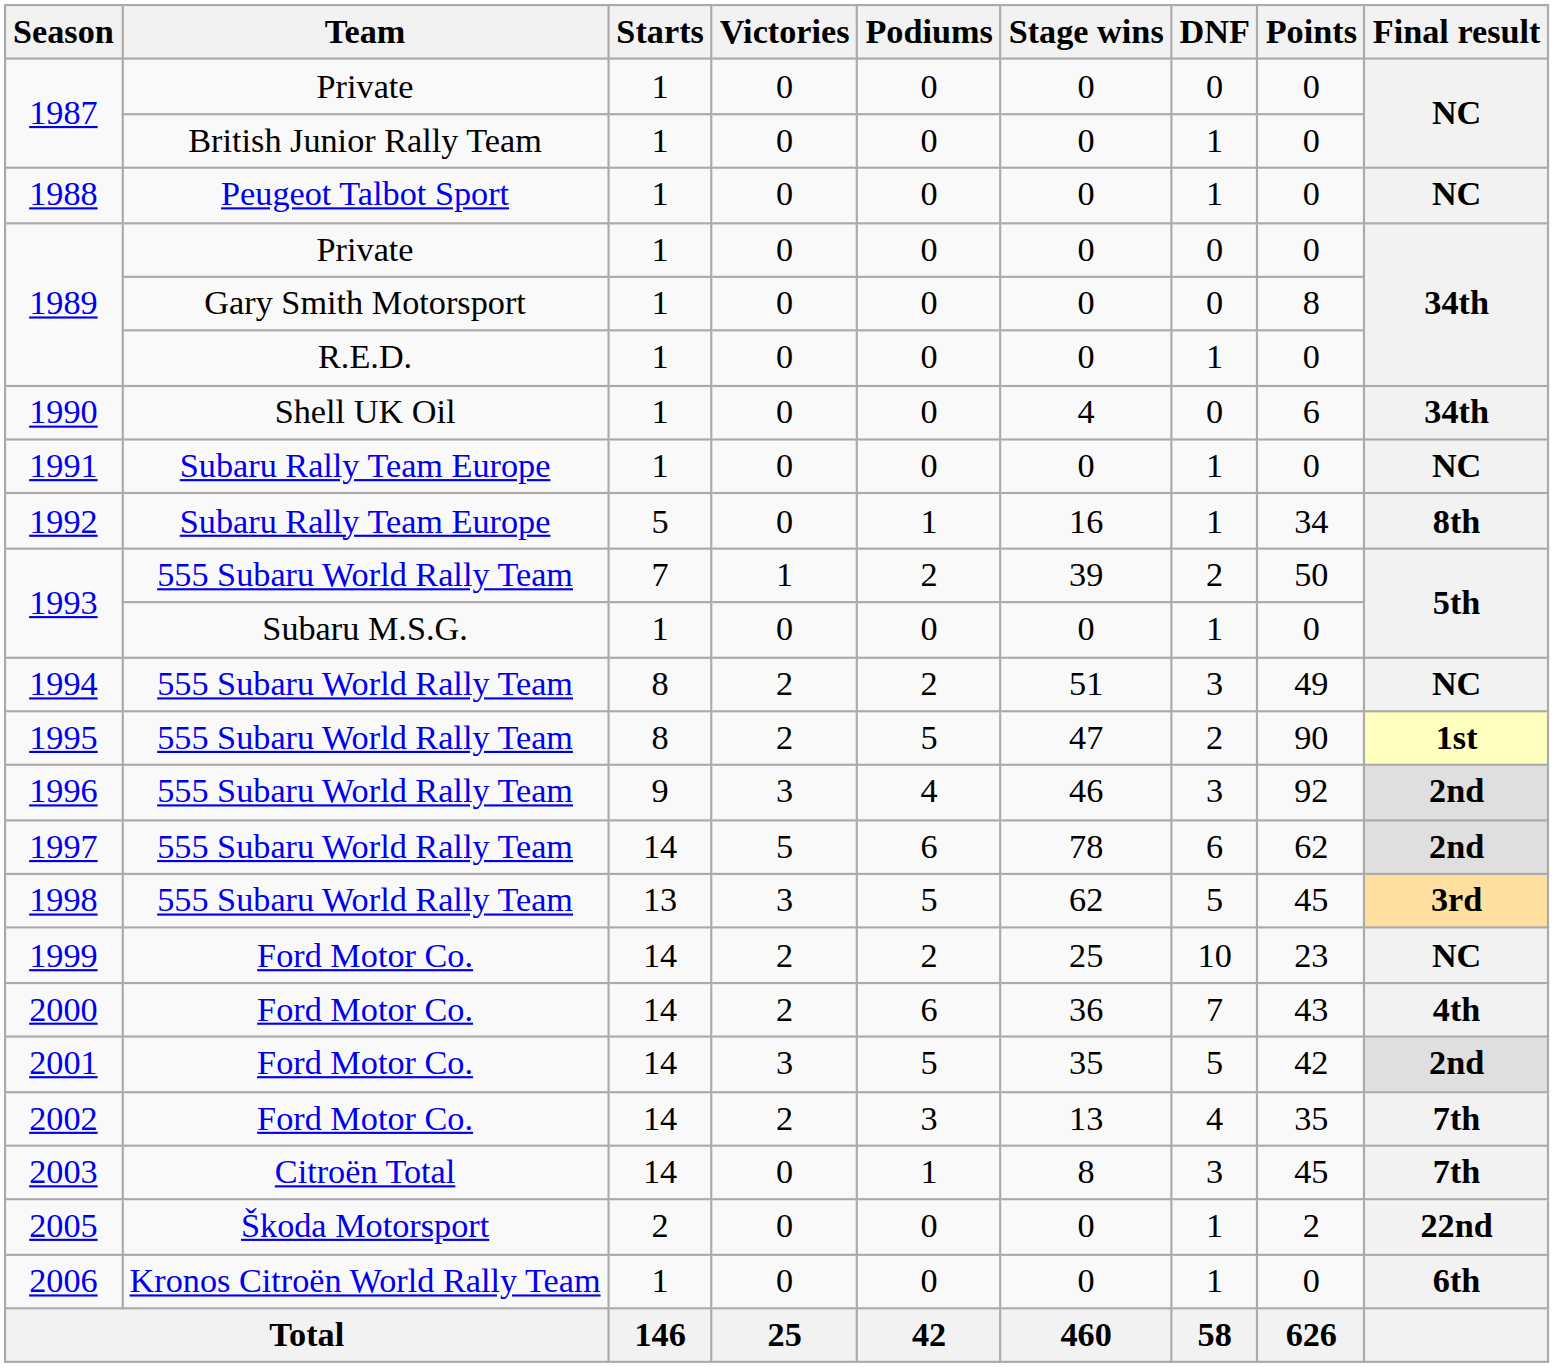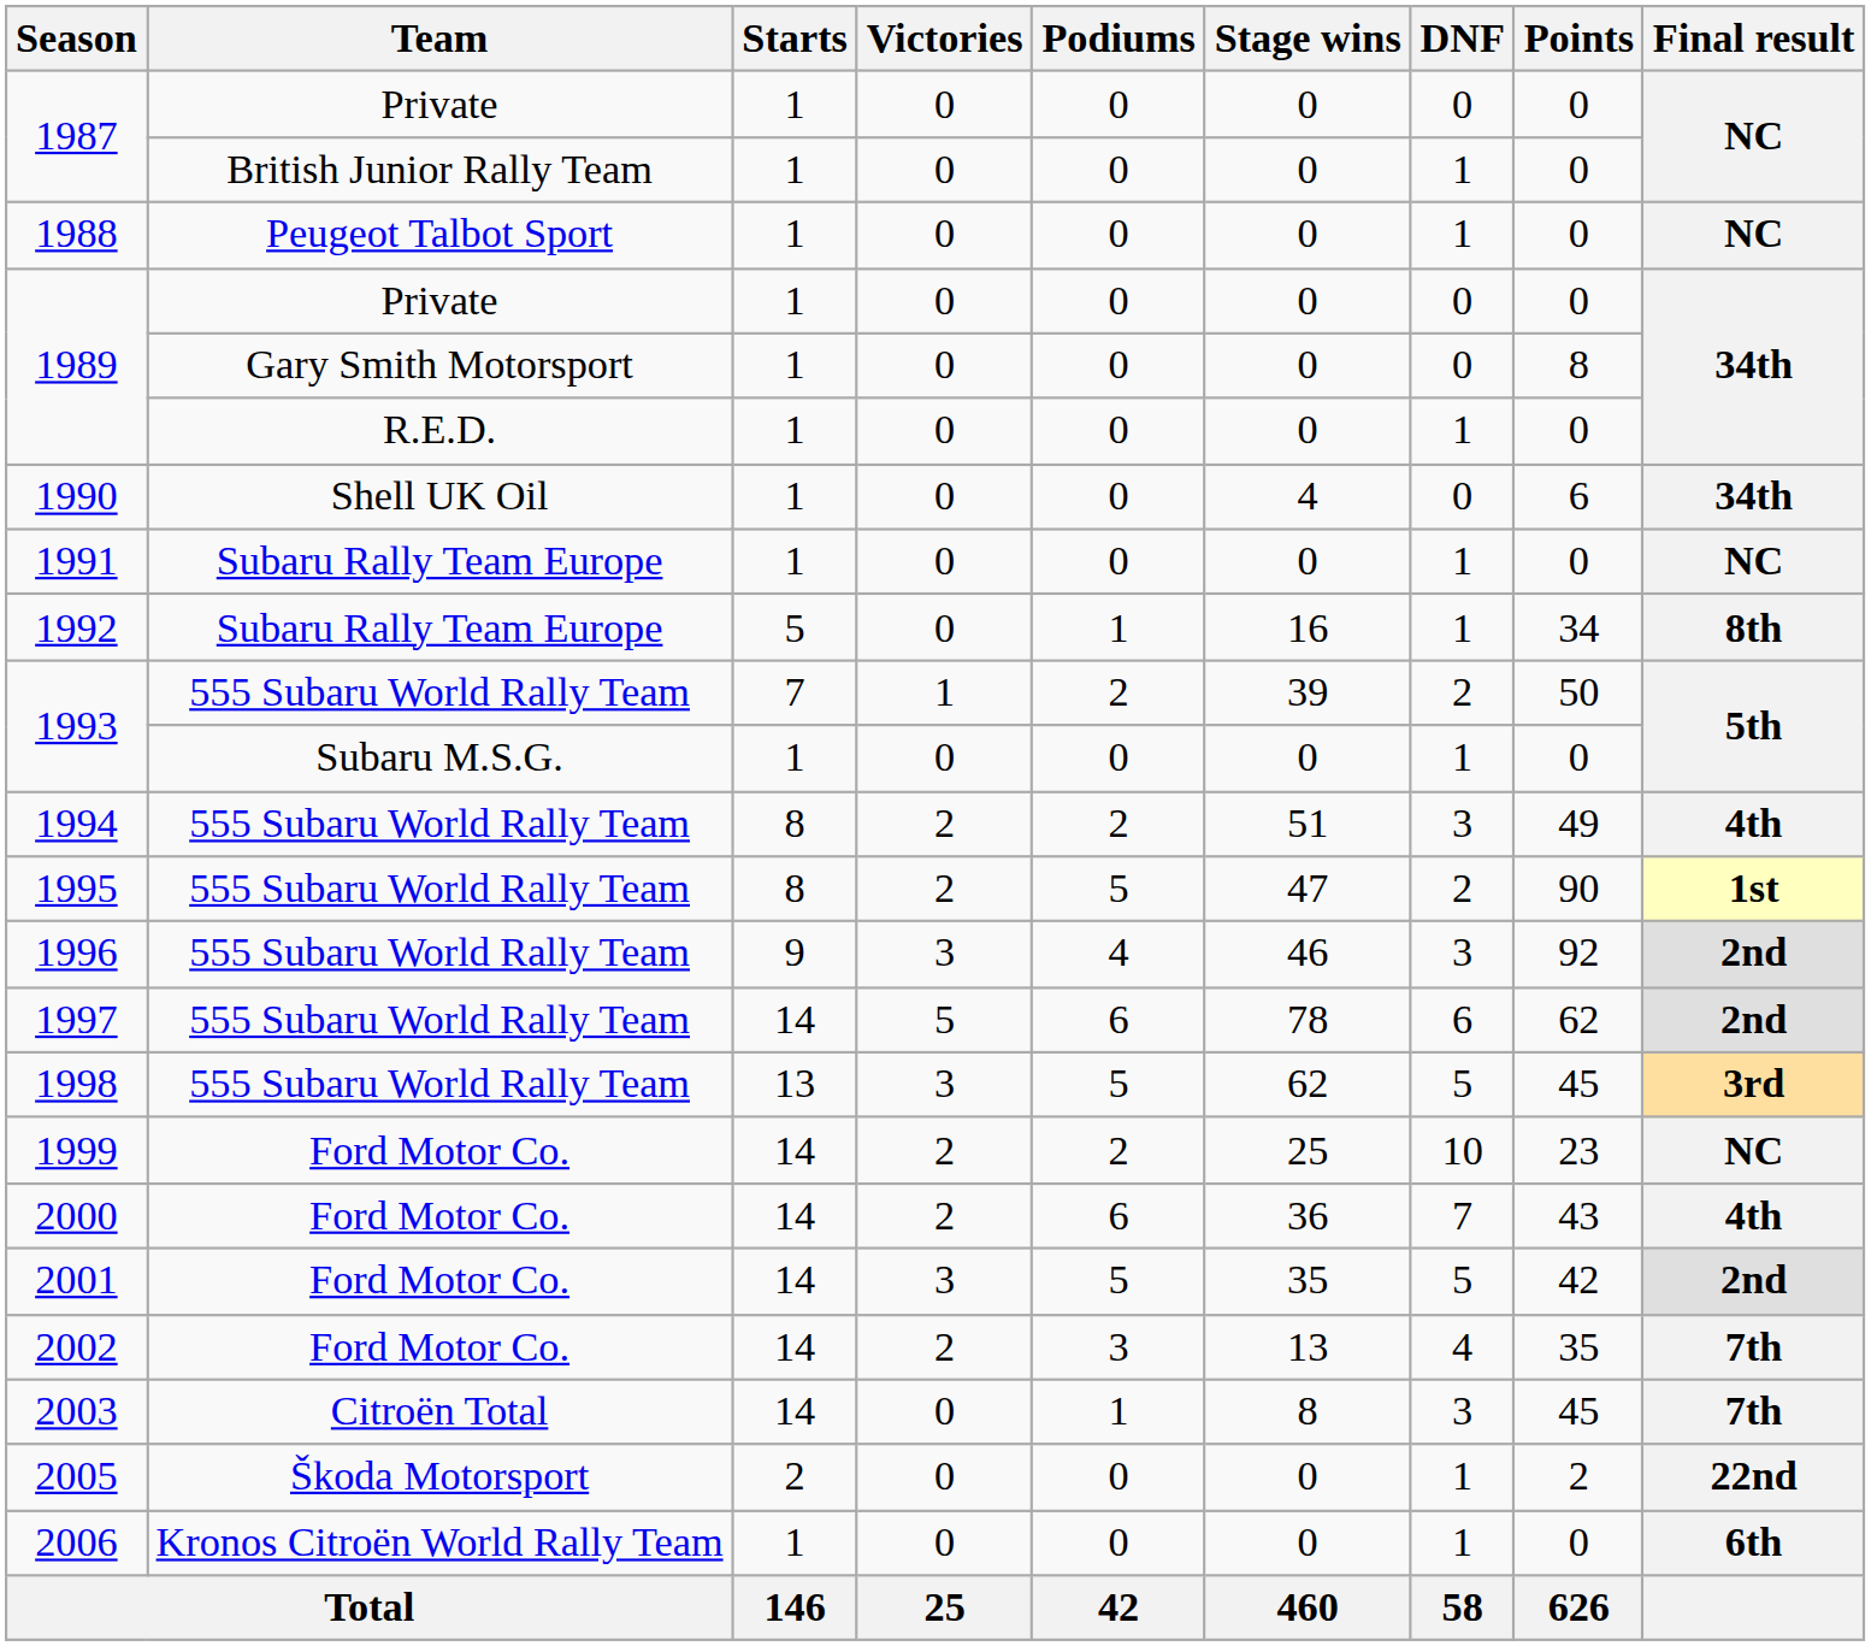 <table class="wikitable" style="text-align:center;">
 <tr>
 <th>Season</th>
 <th>Team</th>
 <th>Starts</th>
 <th>Victories</th>
 <th>Podiums</th>
 <th>Stage wins</th>
 <th>DNF</th>
 <th>Points</th>
 <th>Final result</th>
 </tr>
 <tr>
 <td rowspan=2><a href='#'>1987</a></td>
 <td>Private</td>
 <td>1</td>
 <td>0</td>
 <td>0</td>
 <td>0</td>
 <td>0</td>
 <td>0</td>
 <th rowspan=2>NC</th>
 </tr>
 <tr>
 <td>British Junior Rally Team</td>
 <td>1</td>
 <td>0</td>
 <td>0</td>
 <td>0</td>
 <td>1</td>
 <td>0</td>
 </tr>
 <tr>
 <td><a href='#'>1988</a></td>
 <td><a href='#'>Peugeot Talbot Sport</a></td>
 <td>1</td>
 <td>0</td>
 <td>0</td>
 <td>0</td>
 <td>1</td>
 <td>0</td>
 <th>NC</th>
 </tr>
 <tr>
 <td rowspan=3><a href='#'>1989</a></td>
 <td>Private</td>
 <td>1</td>
 <td>0</td>
 <td>0</td>
 <td>0</td>
 <td>0</td>
 <td>0</td>
 <th rowspan=3>34th</th>
 </tr>
 <tr>
 <td>Gary Smith Motorsport</td>
 <td>1</td>
 <td>0</td>
 <td>0</td>
 <td>0</td>
 <td>0</td>
 <td>8</td>
 </tr>
 <tr>
 <td>R.E.D.</td>
 <td>1</td>
 <td>0</td>
 <td>0</td>
 <td>0</td>
 <td>1</td>
 <td>0</td>
 </tr>
 <tr>
 <td><a href='#'>1990</a></td>
 <td>Shell UK Oil</td>
 <td>1</td>
 <td>0</td>
 <td>0</td>
 <td>4</td>
 <td>0</td>
 <td>6</td>
 <th>34th</th>
 </tr>
 <tr>
 <td><a href='#'>1991</a></td>
 <td><a href='#'>Subaru Rally Team Europe</a></td>
 <td>1</td>
 <td>0</td>
 <td>0</td>
 <td>0</td>
 <td>1</td>
 <td>0</td>
 <th>NC</th>
 </tr>
 <tr>
 <td><a href='#'>1992</a></td>
 <td><a href='#'>Subaru Rally Team Europe</a></td>
 <td>5</td>
 <td>0</td>
 <td>1</td>
 <td>16</td>
 <td>1</td>
 <td>34</td>
 <th>8th</th>
 </tr>
 <tr>
 <td rowspan=2><a href='#'>1993</a></td>
 <td><a href='#'>555 Subaru World Rally Team</a></td>
 <td>7</td>
 <td>1</td>
 <td>2</td>
 <td>39</td>
 <td>2</td>
 <td>50</td>
 <th rowspan=2>5th</th>
 </tr>
 <tr>
 <td>Subaru M.S.G.</td>
 <td>1</td>
 <td>0</td>
 <td>0</td>
 <td>0</td>
 <td>1</td>
 <td>0</td>
 </tr>
 <tr>
 <td><a href='#'>1994</a></td>
 <td><a href='#'>555 Subaru World Rally Team</a></td>
 <td>8</td>
 <td>2</td>
 <td>2</td>
 <td>51</td>
 <td>3</td>
 <td>49</td>
-<th>NC</th>
+<th>4th</th>
 </tr>
 <tr>
 <td><a href='#'>1995</a></td>
 <td><a href='#'>555 Subaru World Rally Team</a></td>
 <td>8</td>
 <td>2</td>
 <td>5</td>
 <td>47</td>
 <td>2</td>
 <td>90</td>
 <th style="background:#FFFFBF;">1st</th>
 </tr>
 <tr>
 <td><a href='#'>1996</a></td>
 <td><a href='#'>555 Subaru World Rally Team</a></td>
 <td>9</td>
 <td>3</td>
 <td>4</td>
 <td>46</td>
 <td>3</td>
 <td>92</td>
 <th style="background:#DFDFDF;">2nd</th>
 </tr>
 <tr>
 <td><a href='#'>1997</a></td>
 <td><a href='#'>555 Subaru World Rally Team</a></td>
 <td>14</td>
 <td>5</td>
 <td>6</td>
 <td>78</td>
 <td>6</td>
 <td>62</td>
 <th style="background:#DFDFDF;">2nd</th>
 </tr>
 <tr>
 <td><a href='#'>1998</a></td>
 <td><a href='#'>555 Subaru World Rally Team</a></td>
 <td>13</td>
 <td>3</td>
 <td>5</td>
 <td>62</td>
 <td>5</td>
 <td>45</td>
 <th style="background:#FFDF9F;">3rd</th>
 </tr>
 <tr>
 <td><a href='#'>1999</a></td>
 <td><a href='#'>Ford Motor Co.</a></td>
 <td>14</td>
 <td>2</td>
 <td>2</td>
 <td>25</td>
 <td>10</td>
 <td>23</td>
 <th>NC</th>
 </tr>
 <tr>
 <td><a href='#'>2000</a></td>
 <td><a href='#'>Ford Motor Co.</a></td>
 <td>14</td>
 <td>2</td>
 <td>6</td>
 <td>36</td>
 <td>7</td>
 <td>43</td>
 <th>4th</th>
 </tr>
 <tr>
 <td><a href='#'>2001</a></td>
 <td><a href='#'>Ford Motor Co.</a></td>
 <td>14</td>
 <td>3</td>
 <td>5</td>
 <td>35</td>
 <td>5</td>
 <td>42</td>
 <th style="background:#DFDFDF;">2nd</th>
 </tr>
 <tr>
 <td><a href='#'>2002</a></td>
 <td><a href='#'>Ford Motor Co.</a></td>
 <td>14</td>
 <td>2</td>
 <td>3</td>
 <td>13</td>
 <td>4</td>
 <td>35</td>
 <th>7th</th>
 </tr>
 <tr>
 <td><a href='#'>2003</a></td>
 <td><a href='#'>Citroën Total</a></td>
 <td>14</td>
 <td>0</td>
 <td>1</td>
 <td>8</td>
 <td>3</td>
 <td>45</td>
 <th>7th</th>
 </tr>
 <tr>
 <td><a href='#'>2005</a></td>
 <td><a href='#'>Škoda Motorsport</a></td>
 <td>2</td>
 <td>0</td>
 <td>0</td>
 <td>0</td>
 <td>1</td>
 <td>2</td>
 <th>22nd</th>
 </tr>
 <tr>
 <td><a href='#'>2006</a></td>
 <td><a href='#'>Kronos Citroën World Rally Team</a></td>
 <td>1</td>
 <td>0</td>
 <td>0</td>
 <td>0</td>
 <td>1</td>
 <td>0</td>
 <th>6th</th>
 </tr>
 <tr>
 <th colspan=2>Total</th>
 <th>146</th>
 <th>25</th>
 <th>42</th>
 <th>460</th>
 <th>58</th>
 <th>626</th>
 <th></th>
 </tr>
 </table>
